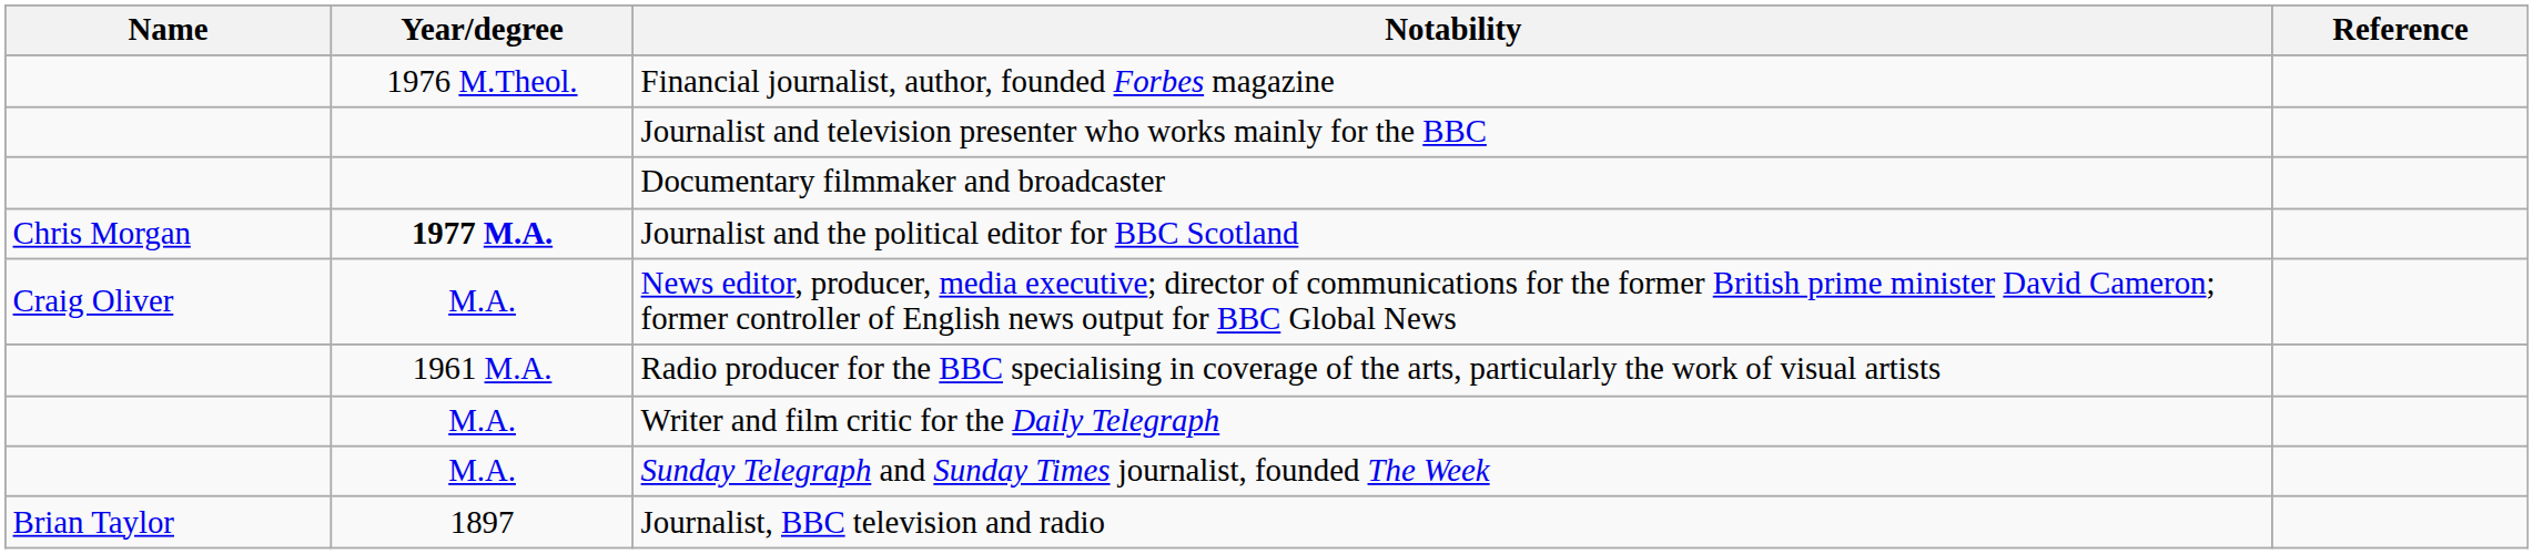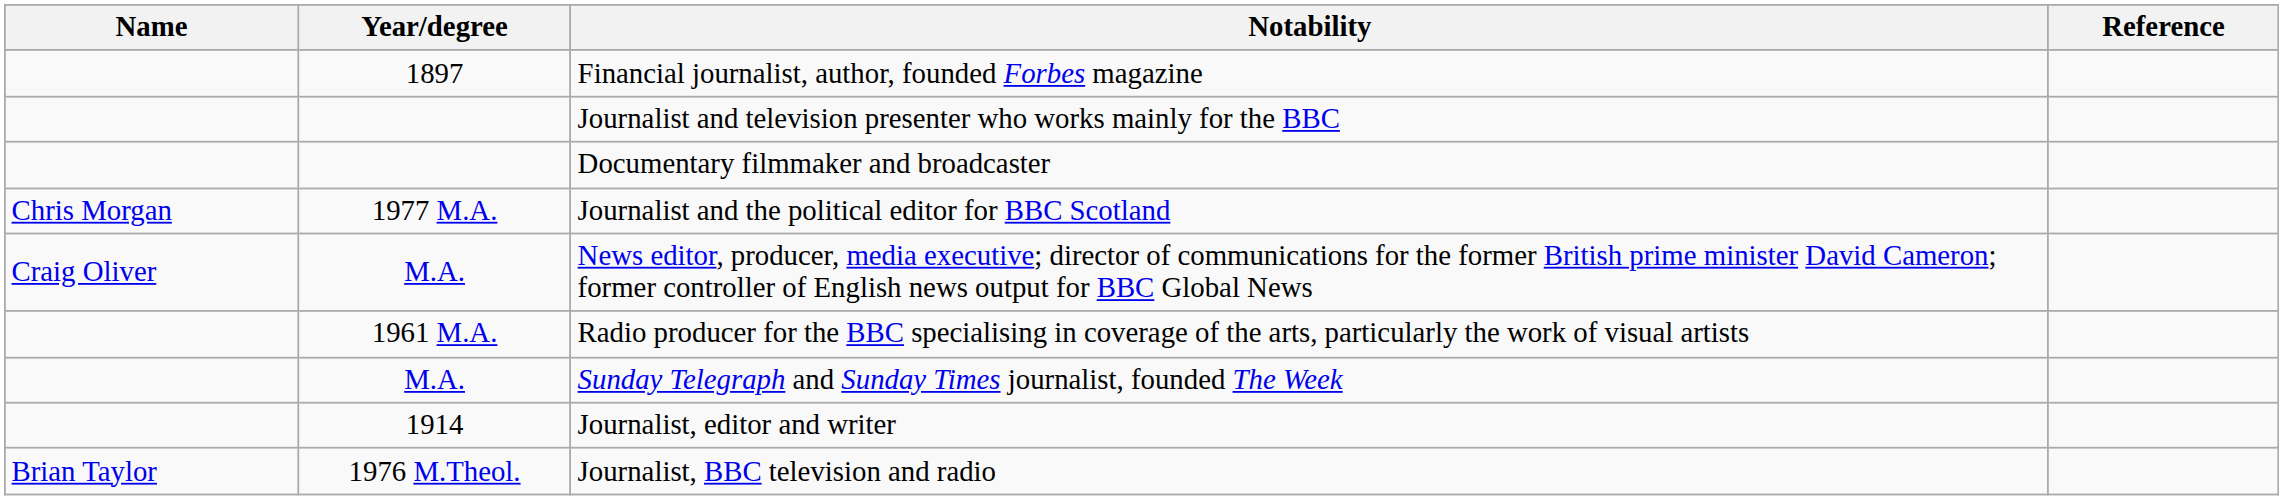 <table class="wikitable sortable" style="width:100%">
 <tr>
 <th style="width:*;">Name</th>
 <th style="width:12%;">Year/degree</th>
 <th style="width:65%;" class="unsortable">Notability</th>
 <th style="width:*;" class="unsortable">Reference</th>
 </tr>
 <tr>
 <td></td>
-<td style="text-align:center;">1976 <a href='#'>M.Theol.</a></td>
+<td style="text-align:center;">1897</td>
 <td>Financial journalist, author, founded <em><a href='#'>Forbes</a></em> magazine</td>
 <td style="text-align:center;"></td>
 </tr>
 <tr>
 <td></td>
 <td style="text-align:center;"></td>
 <td>Journalist and television presenter who works mainly for the <a href='#'>BBC</a></td>
 <td style="text-align:center;"></td>
 </tr>
 <tr>
 <td></td>
 <td style="text-align:center;"></td>
 <td>Documentary filmmaker and broadcaster</td>
 <td style="text-align:center;"></td>
 </tr>
 <tr>
 <td><a href='#'>Chris Morgan</a></td>
-<td style="text-align:center;"><strong>1977 <a href='#'>M.A.</a></strong></td>
+<td style="text-align:center;">1977 <a href='#'>M.A.</a></td>
 <td>Journalist and the political editor for <a href='#'>BBC Scotland</a></td>
 <td style="text-align:center;"></td>
 </tr>
 <tr>
 <td><a href='#'>Craig Oliver</a></td>
 <td style="text-align:center;"><a href='#'>M.A.</a></td>
 <td><a href='#'>News editor</a>, producer, <a href='#'>media executive</a>; director of communications for the former <a href='#'>British prime minister</a> <a href='#'>David Cameron</a>; former controller of English news output for <a href='#'>BBC</a> Global News</td>
 <td style="text-align:center;"></td>
 </tr>
 <tr>
 <td></td>
 <td style="text-align:center;">1961 <a href='#'>M.A.</a></td>
 <td>Radio producer for the <a href='#'>BBC</a> specialising in coverage of the arts, particularly the work of visual artists</td>
 <td style="text-align:center;"></td>
 </tr>
 <tr>
 <td></td>
 <td style="text-align:center;"><a href='#'>M.A.</a></td>
-<td>Writer and film critic for the <em><a href='#'>Daily Telegraph</a></em></td>
+<td><em><a href='#'>Sunday Telegraph</a></em> and <em><a href='#'>Sunday Times</a></em> journalist, founded <em><a href='#'>The Week</a></em></td>
 <td style="text-align:center;"></td>
 </tr>
 <tr>
 <td></td>
-<td style="text-align:center;"><a href='#'>M.A.</a></td>
-<td><em><a href='#'>Sunday Telegraph</a></em> and <em><a href='#'>Sunday Times</a></em> journalist, founded <em><a href='#'>The Week</a></em></td>
+<td style="text-align:center;">1914</td>
+<td>Journalist, editor and writer</td>
 <td style="text-align:center;"></td>
 </tr>
 <tr>
 <td><a href='#'>Brian Taylor</a></td>
-<td style="text-align:center;">1897</td>
+<td style="text-align:center;">1976 <a href='#'>M.Theol.</a></td>
 <td>Journalist, <a href='#'>BBC</a> television and radio</td>
 <td style="text-align:center;"></td>
 </tr>
 </table>
